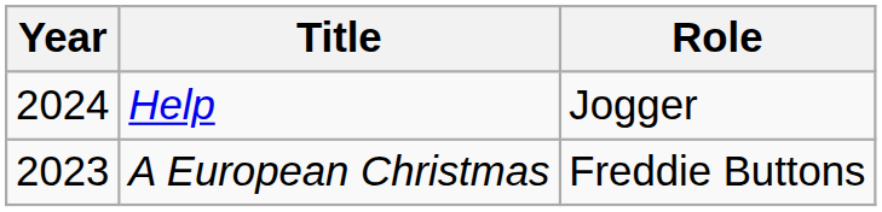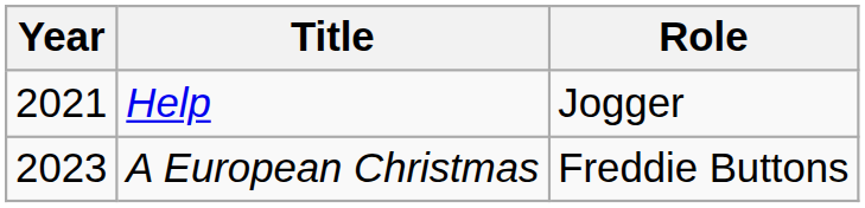 <table class="wikitable">
 <tr>
 <th>Year</th>
 <th>Title</th>
 <th>Role</th>
 </tr>
 <tr>
-<td>2024</td>
+<td>2021</td>
 <td><em><a href='#'>Help</a></em></td>
 <td>Jogger</td>
 </tr>
 <tr>
 <td>2023</td>
 <td><em>A European Christmas</em></td>
 <td>Freddie Buttons</td>
 </tr>
 </table>
